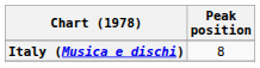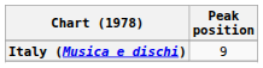 <table class="wikitable sortable plainrowheaders" style="text-align:center">
 <tr>
 <th scope="col">Chart (1978)</th>
 <th scope="col">Peak<br>position</th>
 </tr>
 <tr>
 </tr>
 <tr>
 </tr>
 <tr>
 <th scope="row">Italy (<em><a href='#'>Musica e dischi</a></em>)</th>
-<td>8</td>
+<td>9</td>
 </tr>
 <tr>
 </tr>
 <tr>
 </tr>
 <tr>
 </tr>
 <tr>
 </tr>
 <tr>
 </tr>
 <tr>
 </tr>
 </table>
